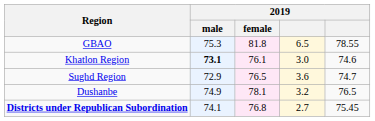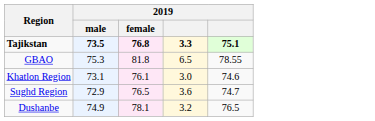 <table class="wikitable sortable mw-datatable static-row-numbers sort-under col1left" style="text-align:center;">
 <tr>
 <th rowspan="2" style="vertical-align:middle;">Region</th>
 <th colspan="4">2019</th>
 </tr>
 <tr>
 <th style="vertical-align:middle;width:4em;">male</th>
 <th style="vertical-align:middle;width:4em;">female</th>
 <th style="vertical-align:middle;width:4em;"></th>
 <th style="width:4em;"></th>
 </tr>
+<tr class="static-row-header">
+<td style="text-align:left;"><strong>Tajikstan</strong></td>
+<td style="background:#eaf3ff;"><strong>73.5</strong></td>
+<td style="background:#fee7f6;"><strong>76.8</strong></td>
+<td style="background:#fff8dc;"><strong>3.3</strong></td>
+<td style="background:#e0ffd8;"><strong>75.1</strong></td>
+</tr>
 <tr>
 <td><a href='#'>GBAO</a></td>
 <td style="background:#eaf3ff;">75.3</td>
 <td style="background:#fee7f6;">81.8</td>
 <td style="background:#fff8dc;">6.5</td>
 <td>78.55</td>
 </tr>
 <tr>
 <td><a href='#'>Khatlon Region</a></td>
-<td style="background:#eaf3ff;"><strong>73.1</strong></td>
+<td style="background:#eaf3ff;">73.1</td>
 <td style="background:#fee7f6;">76.1</td>
 <td style="background:#fff8dc;">3.0</td>
 <td>74.6</td>
 </tr>
 <tr>
 <td><a href='#'>Sughd Region</a></td>
 <td style="background:#eaf3ff;">72.9</td>
 <td style="background:#fee7f6;">76.5</td>
 <td style="background:#fff8dc;">3.6</td>
 <td>74.7</td>
 </tr>
 <tr>
 <td><a href='#'>Dushanbe</a></td>
 <td style="background:#eaf3ff;">74.9</td>
 <td style="background:#fee7f6;">78.1</td>
 <td style="background:#fff8dc;">3.2</td>
 <td>76.5</td>
 </tr>
-<tr>
-<td><a href='#'><strong>Districts under Republican Subordination</strong></a></td>
-<td style="background:#eaf3ff;">74.1</td>
-<td style="background:#fee7f6;">76.8</td>
-<td style="background:#fff8dc;">2.7</td>
-<td>75.45</td>
-</tr>
 </table>
